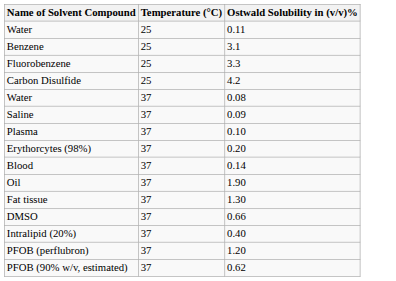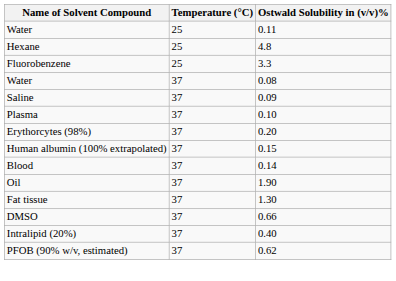 <table class="wikitable">
 <tr>
 <th>Name of Solvent Compound</th>
 <th>Temperature (°C)</th>
 <th>Ostwald Solubility in (v/v)%</th>
 </tr>
 <tr>
 <td>Water</td>
 <td>25</td>
 <td>0.11</td>
 </tr>
 <tr>
-<td>Benzene</td>
+<td>Hexane</td>
 <td>25</td>
-<td>3.1</td>
+<td>4.8</td>
 </tr>
 <tr>
 <td>Fluorobenzene</td>
 <td>25</td>
 <td>3.3</td>
-</tr>
-<tr>
-<td>Carbon Disulfide</td>
-<td>25</td>
-<td>4.2</td>
 </tr>
 <tr>
 <td>Water</td>
 <td>37</td>
 <td>0.08</td>
 </tr>
 <tr>
 <td>Saline</td>
 <td>37</td>
 <td>0.09</td>
 </tr>
 <tr>
 <td>Plasma</td>
 <td>37</td>
 <td>0.10</td>
 </tr>
 <tr>
 <td>Erythorcytes (98%)</td>
 <td>37</td>
 <td>0.20</td>
+</tr>
+<tr>
+<td>Human albumin (100% extrapolated)</td>
+<td>37</td>
+<td>0.15</td>
 </tr>
 <tr>
 <td>Blood</td>
 <td>37</td>
 <td>0.14</td>
 </tr>
 <tr>
 <td>Oil</td>
 <td>37</td>
 <td>1.90</td>
 </tr>
 <tr>
 <td>Fat tissue</td>
 <td>37</td>
 <td>1.30</td>
 </tr>
 <tr>
 <td>DMSO</td>
 <td>37</td>
 <td>0.66</td>
 </tr>
 <tr>
 <td>Intralipid (20%)</td>
 <td>37</td>
 <td>0.40</td>
 </tr>
 <tr>
-<td>PFOB (perflubron)</td>
-<td>37</td>
-<td>1.20</td>
-</tr>
-<tr>
 <td>PFOB (90% w/v, estimated)</td>
 <td>37</td>
 <td>0.62</td>
 </tr>
 </table>
